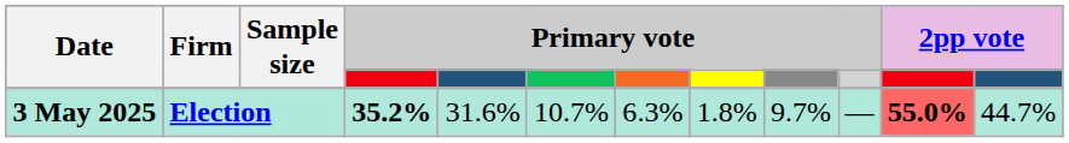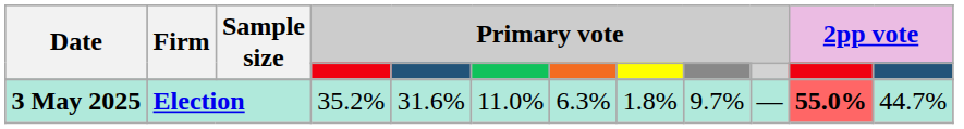 <table class="nowrap wikitable tpl-blanktable" style=text-align:center;font-size:90%>
 <tr>
 <th rowspan=2>Date</th>
 <th rowspan=2>Firm</th>
 <th rowspan=2>Sample<br>size</th>
 <th colspan=7 class=unsortable style=background:#ccc>Primary vote</th>
 <th colspan=2 class=unsortable style=background:#ebbce3><a href='#'>2pp vote</a></th>
 </tr>
 <tr>
 <th class="unsortable" style="background:#F00011"></th>
 <th class="unsortable" style=background:#225479></th>
 <th class=unsortable style=background:#10C25B></th>
 <th class=unsortable style=background:#f36c21></th>
 <th class=unsortable style=background:yellow></th>
 <th class=unsortable style=background:#888888></th>
 <th class=unsortable style=background:lightgray></th>
 <th class="unsortable" style="background:#F00011"></th>
 <th class="unsortable" style=background:#225479></th>
 </tr>
 <tr>
 </tr>
 <tr style=background:#b0e9db>
 <td style=text-align:right data-sort-value=3-May-2025><strong>3 May 2025</strong></td>
 <td colspan=2 style=text-align:left><strong><a href='#'>Election</a></strong></td>
-<td><strong>35.2%</strong></td>
+<td>35.2%</td>
 <td>31.6%</td>
-<td>10.7%</td>
+<td>11.0%</td>
 <td>6.3%</td>
 <td>1.8%</td>
 <td>9.7%</td>
 <td>—</td>
 <td style=background:#f66><strong>55.0%</strong></td>
 <td>44.7%</td>
 </tr>
 </table>
